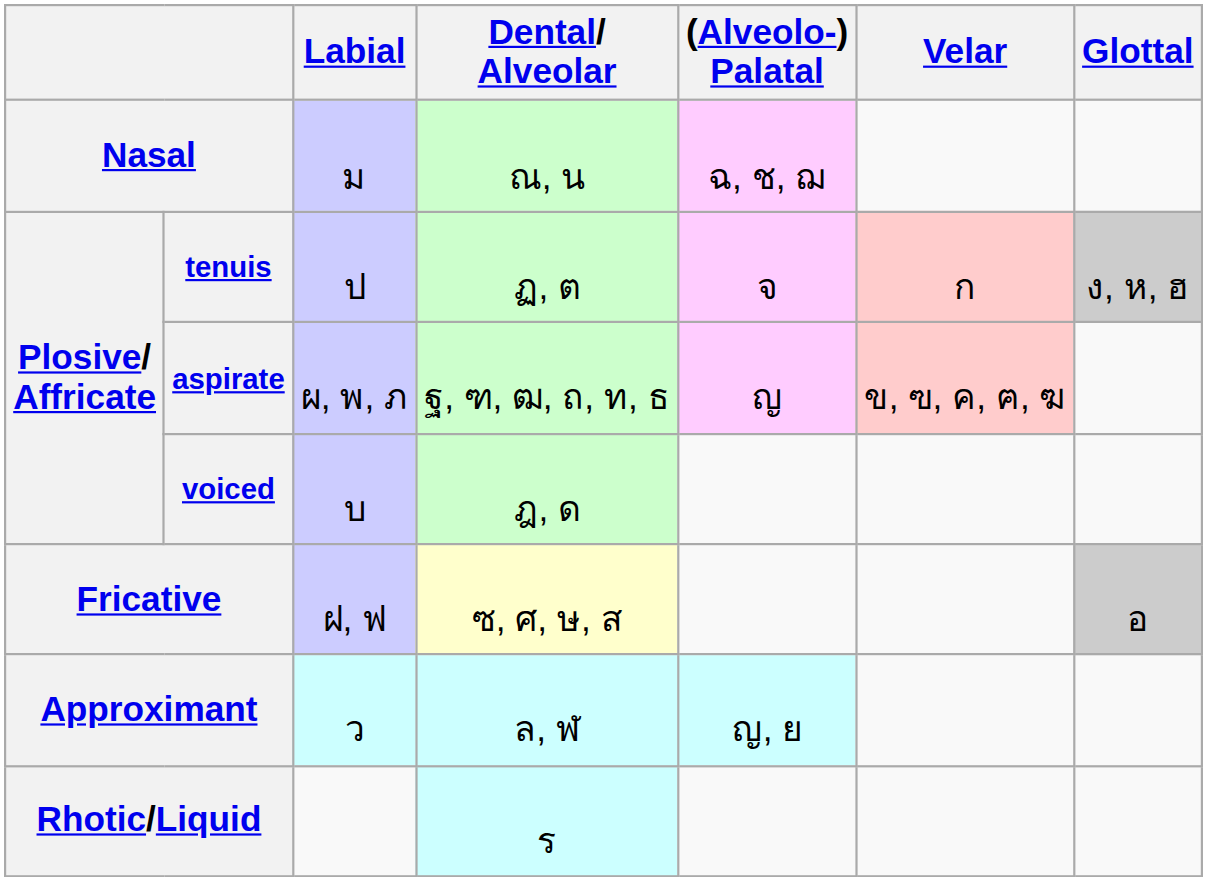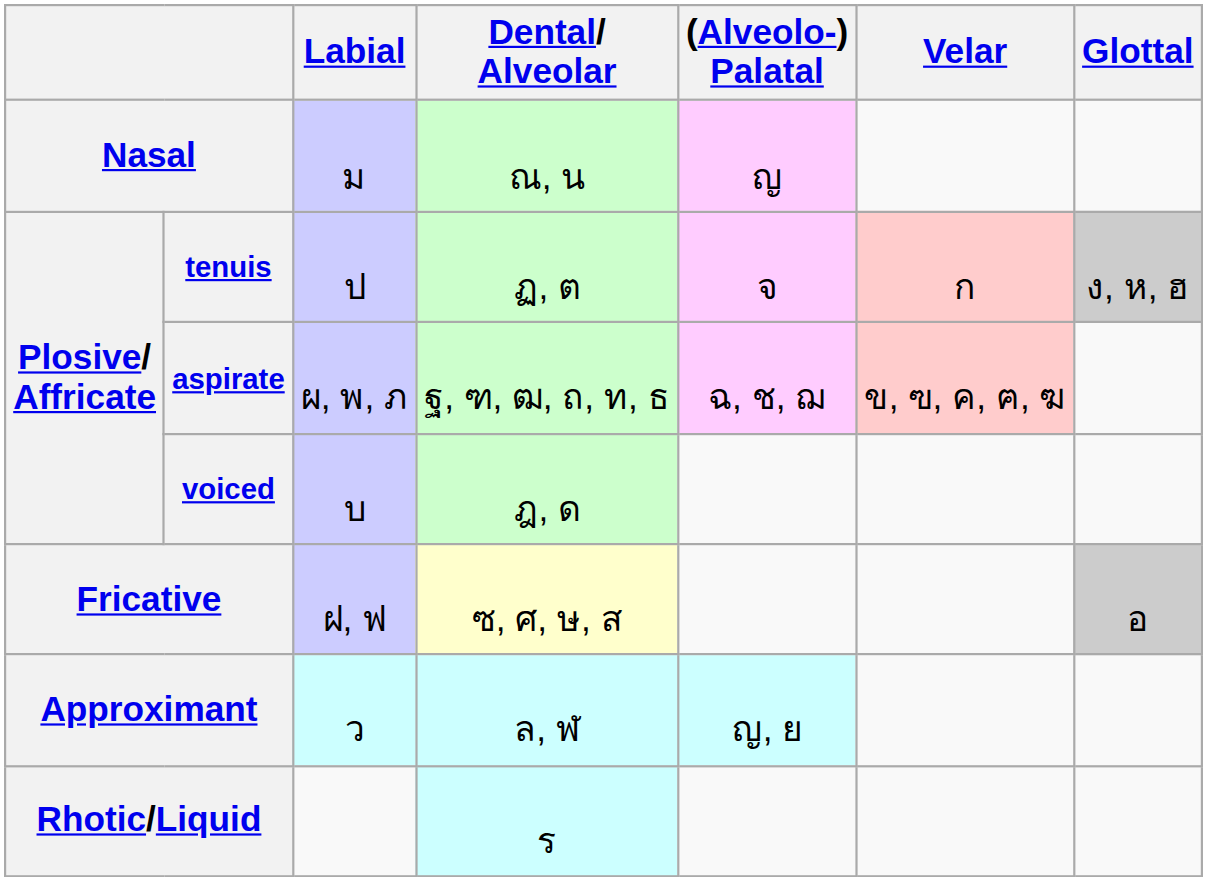 <table class=wikitable style=text-align:center>
 <tr>
 <th colspan=2></th>
 <th><a href='#'>Labial</a></th>
 <th><a href='#'>Dental</a>/ <br> <a href='#'>Alveolar</a></th>
 <th>(<a href='#'>Alveolo-</a>) <br> <a href='#'>Palatal</a></th>
 <th><a href='#'>Velar</a></th>
 <th><a href='#'>Glottal</a></th>
 </tr>
 <tr>
 <th colspan=2><a href='#'>Nasal</a></th>
 <td style=background-color:#ccf><br>ม</td>
 <td style=background-color:#cfc><br>ณ, น</td>
-<td style=background-color:#fcf><br>ฉ, ช, ฌ</td>
+<td style=background-color:#fcf><br>ญ</td>
 <td></td>
 <td></td>
 </tr>
 <tr>
 <th rowspan=3><a href='#'>Plosive</a>/<br><a href='#'>Affricate</a></th>
 <th><small><a href='#'>tenuis</a></small></th>
 <td style=background-color:#ccf><br>ป</td>
 <td style=background-color:#cfc><br>ฏ, ต</td>
 <td style=background-color:#fcf><br>จ</td>
 <td style=background-color:#fcc><br>ก</td>
 <td style=background-color:#ccc><br>ง, ห, ฮ</td>
 </tr>
 <tr>
 <th><small><a href='#'>aspirate</a></small></th>
 <td style=background-color:#ccf><br>ผ, พ, ภ</td>
 <td style=background-color:#cfc><br>ฐ, ฑ, ฒ, ถ, ท, ธ</td>
-<td style=background-color:#fcf><br>ญ</td>
+<td style=background-color:#fcf><br>ฉ, ช, ฌ</td>
 <td style=background-color:#fcc><br>ข, ฃ, ค, ฅ, ฆ</td>
 <td></td>
 </tr>
 <tr>
 <th><small><a href='#'>voiced</a></small></th>
 <td style=background-color:#ccf><br>บ</td>
 <td style=background-color:#cfc><br>ฎ, ด</td>
 <td></td>
 <td></td>
 <td></td>
 </tr>
 <tr>
 <th colspan=2><a href='#'>Fricative</a></th>
 <td style=background-color:#ccf><br>ฝ, ฟ</td>
 <td style=background-color:#ffc><br>ซ, ศ, ษ, ส</td>
 <td></td>
 <td></td>
 <td style=background-color:#ccc><br>อ</td>
 </tr>
 <tr>
 <th colspan=2><a href='#'>Approximant</a></th>
 <td style=background-color:#cff><br>ว</td>
 <td style=background-color:#cff><br>ล, ฬ</td>
 <td style=background-color:#cff><br>ญ, ย</td>
 <td></td>
 <td></td>
 </tr>
 <tr>
 <th colspan=2><a href='#'>Rhotic</a>/<a href='#'>Liquid</a></th>
 <td></td>
 <td style=background-color:#cff><br>ร</td>
 <td></td>
 <td></td>
 <td></td>
 </tr>
 </table>
